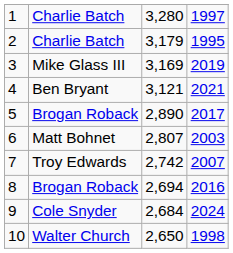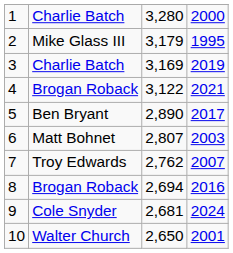 <table class="wikitable">
 <tr>
 </tr>
 <tr>
 <td>1</td>
 <td><a href='#'>Charlie Batch</a></td>
 <td>3,280</td>
-<td><a href='#'>1997</a></td>
+<td><a href='#'>2000</a></td>
 </tr>
 <tr>
 <td>2</td>
-<td><a href='#'>Charlie Batch</a></td>
+<td>Mike Glass III</td>
 <td>3,179</td>
 <td><a href='#'>1995</a></td>
 </tr>
 <tr>
 <td>3</td>
-<td>Mike Glass III</td>
+<td><a href='#'>Charlie Batch</a></td>
 <td>3,169</td>
 <td><a href='#'>2019</a></td>
 </tr>
 <tr>
 <td>4</td>
-<td>Ben Bryant</td>
-<td>3,121</td>
+<td><a href='#'>Brogan Roback</a></td>
+<td>3,122</td>
 <td><a href='#'>2021</a></td>
 </tr>
 <tr>
 <td>5</td>
-<td><a href='#'>Brogan Roback</a></td>
+<td>Ben Bryant</td>
 <td>2,890</td>
 <td><a href='#'>2017</a></td>
 </tr>
 <tr>
 <td>6</td>
 <td>Matt Bohnet</td>
 <td>2,807</td>
 <td><a href='#'>2003</a></td>
 </tr>
 <tr>
 <td>7</td>
 <td>Troy Edwards</td>
-<td>2,742</td>
+<td>2,762</td>
 <td><a href='#'>2007</a></td>
 </tr>
 <tr>
 <td>8</td>
 <td><a href='#'>Brogan Roback</a></td>
 <td>2,694</td>
 <td><a href='#'>2016</a></td>
 </tr>
 <tr>
 <td>9</td>
 <td><a href='#'>Cole Snyder</a></td>
-<td>2,684</td>
+<td>2,681</td>
 <td><a href='#'>2024</a></td>
 </tr>
 <tr>
 <td>10</td>
 <td><a href='#'>Walter Church</a></td>
 <td>2,650</td>
-<td><a href='#'>1998</a></td>
+<td><a href='#'>2001</a></td>
 </tr>
 </table>
